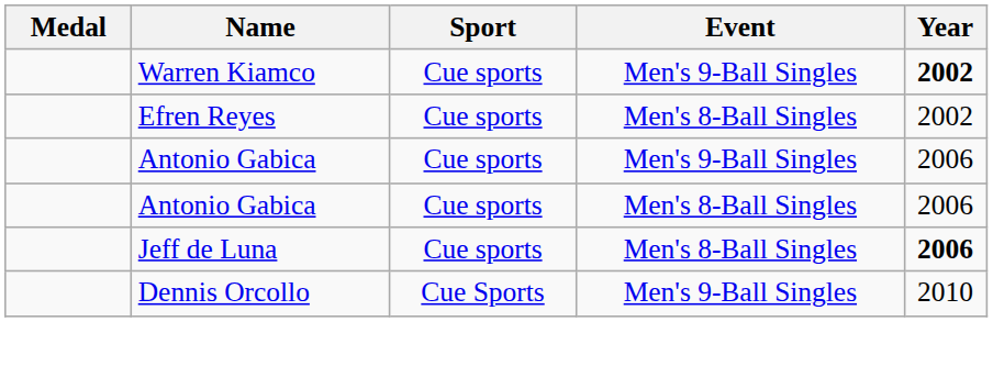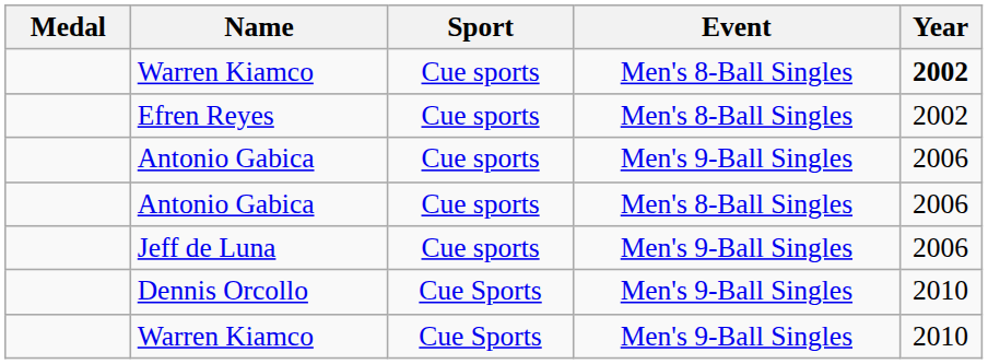 <table class="wikitable"  style="font-size:100%;  text-align:center;">
 <tr>
 <th width="65">Medal</th>
 <th width="140">Name</th>
 <th width="100">Sport</th>
 <th width="180">Event</th>
 <th width="40">Year</th>
 </tr>
 <tr>
 <td></td>
 <td align=left><a href='#'>Warren Kiamco</a></td>
 <td><a href='#'>Cue sports</a></td>
-<td><a href='#'>Men's 9-Ball Singles</a></td>
+<td><a href='#'>Men's 8-Ball Singles</a></td>
 <td><strong>2002</strong></td>
 </tr>
 <tr>
 <td></td>
 <td align=left><a href='#'>Efren Reyes</a></td>
 <td><a href='#'>Cue sports</a></td>
 <td><a href='#'>Men's 8-Ball Singles</a></td>
 <td>2002</td>
 </tr>
 <tr>
 <td></td>
 <td align=left><a href='#'>Antonio Gabica</a></td>
 <td><a href='#'>Cue sports</a></td>
 <td><a href='#'>Men's 9-Ball Singles</a></td>
 <td>2006</td>
 </tr>
 <tr>
 <td></td>
 <td align=left><a href='#'>Antonio Gabica</a></td>
 <td><a href='#'>Cue sports</a></td>
 <td><a href='#'>Men's 8-Ball Singles</a></td>
 <td>2006</td>
 </tr>
 <tr>
 <td></td>
 <td align=left><a href='#'>Jeff de Luna</a></td>
 <td><a href='#'>Cue sports</a></td>
-<td><a href='#'>Men's 8-Ball Singles</a></td>
-<td><strong>2006</strong></td>
+<td><a href='#'>Men's 9-Ball Singles</a></td>
+<td>2006</td>
 </tr>
 <tr>
 <td></td>
 <td align=left><a href='#'>Dennis Orcollo</a></td>
 <td><a href='#'>Cue Sports</a></td>
 <td><a href='#'>Men's 9-Ball Singles</a></td>
 <td>2010</td>
 </tr>
+<tr>
+<td></td>
+<td align=left><a href='#'>Warren Kiamco</a></td>
+<td><a href='#'>Cue Sports</a></td>
+<td><a href='#'>Men's 9-Ball Singles</a></td>
+<td>2010</td>
+</tr>
 </table>
